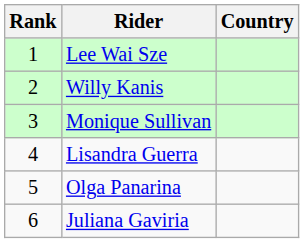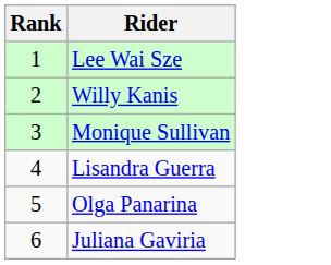 <table class="wikitable sortable" style="font-size:95%" style="width:25em;">
 <tr>
 <th>Rank</th>
 <th>Rider</th>
-<th>Country</th>
 </tr>
 <tr bgcolor=ccffcc>
 <td align=center>1</td>
 <td><a href='#'>Lee Wai Sze</a></td>
-<td></td>
 </tr>
 <tr bgcolor=ccffcc>
 <td align=center>2</td>
 <td><a href='#'>Willy Kanis</a></td>
-<td></td>
 </tr>
 <tr bgcolor=ccffcc>
 <td align=center>3</td>
 <td><a href='#'>Monique Sullivan</a></td>
-<td></td>
 </tr>
 <tr>
 <td align=center>4</td>
 <td><a href='#'>Lisandra Guerra</a></td>
-<td></td>
 </tr>
 <tr>
 <td align=center>5</td>
 <td><a href='#'>Olga Panarina</a></td>
-<td></td>
 </tr>
 <tr>
 <td align=center>6</td>
 <td><a href='#'>Juliana Gaviria</a></td>
-<td></td>
 </tr>
 </table>
